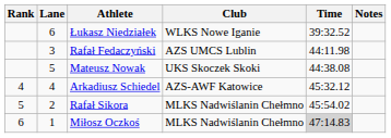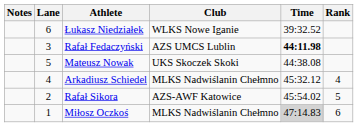 <table class="wikitable sortable" style="text-align:center">
 <tr>
-<th>Rank</th>
+<th>Notes</th>
 <th>Lane</th>
 <th>Athlete</th>
 <th>Club</th>
 <th>Time</th>
-<th>Notes</th>
+<th>Rank</th>
 </tr>
 <tr>
 <td></td>
 <td>6</td>
 <td align=left><a href='#'>Łukasz Niedziałek</a></td>
 <td align=left>WLKS Nowe Iganie</td>
 <td>39:32.52</td>
 <td></td>
 </tr>
 <tr>
 <td></td>
 <td>3</td>
 <td align=left><a href='#'>Rafał Fedaczyński</a></td>
 <td align=left>AZS UMCS Lublin</td>
-<td>44:11.98</td>
+<td><strong>44:11.98</strong></td>
 <td></td>
 </tr>
 <tr>
 <td></td>
 <td>5</td>
 <td align=left><a href='#'>Mateusz Nowak</a></td>
 <td align=left>UKS Skoczek Skoki</td>
 <td>44:38.08</td>
 <td></td>
 </tr>
 <tr>
-<td>4</td>
+<td></td>
 <td>4</td>
 <td align=left><a href='#'>Arkadiusz Schiedel</a></td>
-<td align=left>AZS-AWF Katowice</td>
+<td align=left>MLKS Nadwiślanin Chełmno</td>
 <td>45:32.12</td>
-<td></td>
+<td>4</td>
 </tr>
 <tr>
-<td>5</td>
+<td></td>
 <td>2</td>
 <td align=left><a href='#'>Rafał Sikora</a></td>
-<td align=left>MLKS Nadwiślanin Chełmno</td>
+<td align=left>AZS-AWF Katowice</td>
 <td>45:54.02</td>
-<td></td>
+<td>5</td>
 </tr>
 <tr>
-<td>6</td>
+<td></td>
 <td>1</td>
 <td align=left><a href='#'>Miłosz Oczkoś</a></td>
 <td align=left>MLKS Nadwiślanin Chełmno</td>
 <td style="background: lightgrey;">47:14.83</td>
-<td></td>
+<td>6</td>
 </tr>
 </table>
